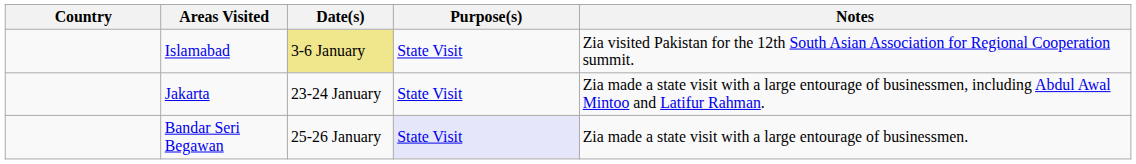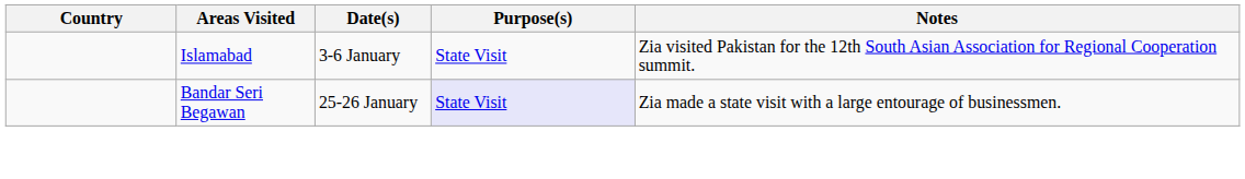 <table class="wikitable outercollapse sortable" style="margin: 1em auto 1em auto">
 <tr>
 <th width="150">Country</th>
 <th width="120">Areas Visited</th>
 <th width="100">Date(s)</th>
 <th width="180">Purpose(s)</th>
 <th width="550">Notes</th>
 </tr>
 <tr>
 <td></td>
 <td><a href='#'>Islamabad</a></td>
-<td style="background: khaki;">3-6 January</td>
+<td>3-6 January</td>
 <td><a href='#'>State Visit</a></td>
 <td>Zia visited Pakistan for the 12th <a href='#'>South Asian Association for Regional Cooperation</a> summit.</td>
-</tr>
-<tr>
-<td></td>
-<td><a href='#'>Jakarta</a></td>
-<td>23-24 January</td>
-<td><a href='#'>State Visit</a></td>
-<td>Zia made a state visit with a large entourage of businessmen, including <a href='#'>Abdul Awal Mintoo</a> and <a href='#'>Latifur Rahman</a>.</td>
 </tr>
 <tr>
 <td></td>
 <td><a href='#'>Bandar Seri Begawan</a></td>
 <td>25-26 January</td>
 <td style="background: lavender;"><a href='#'>State Visit</a></td>
 <td>Zia made a state visit with a large entourage of businessmen.</td>
 </tr>
 </table>
